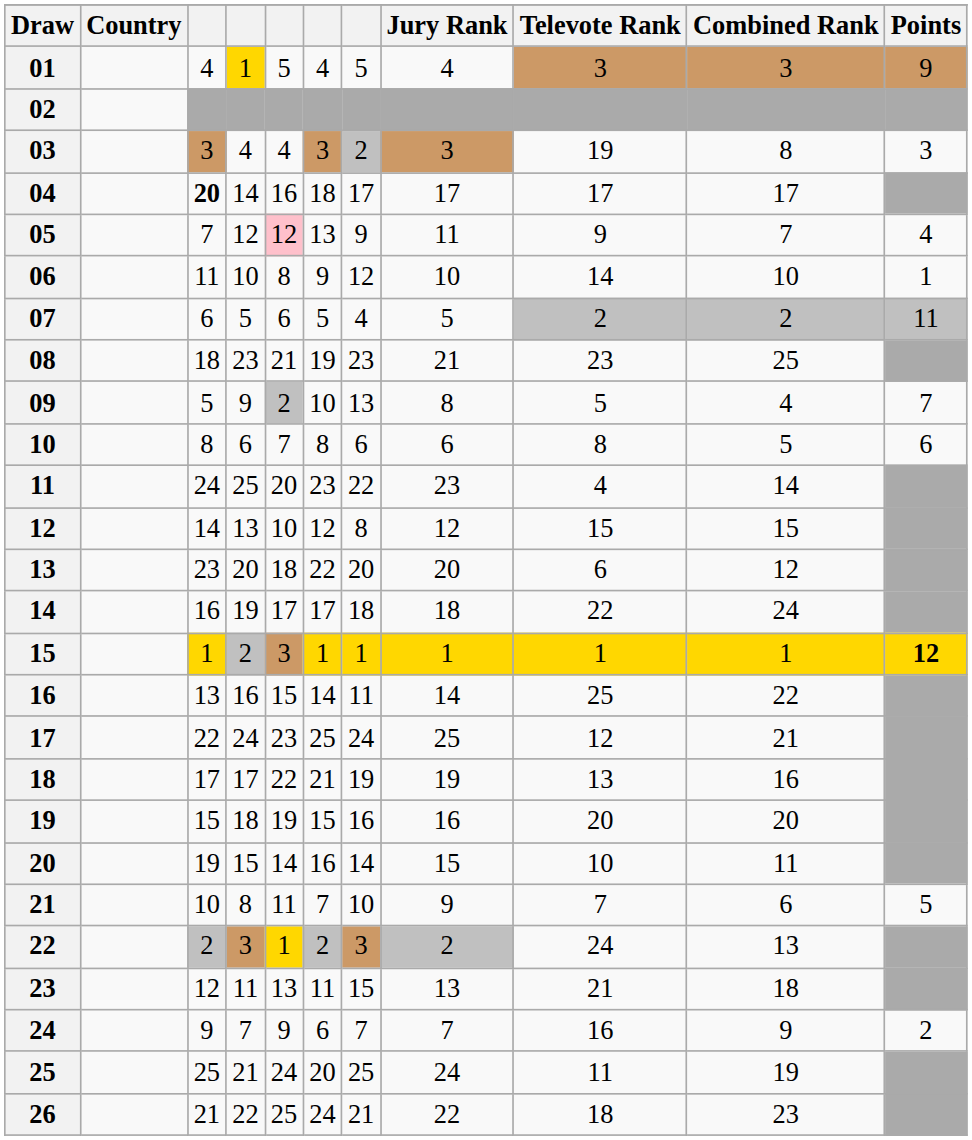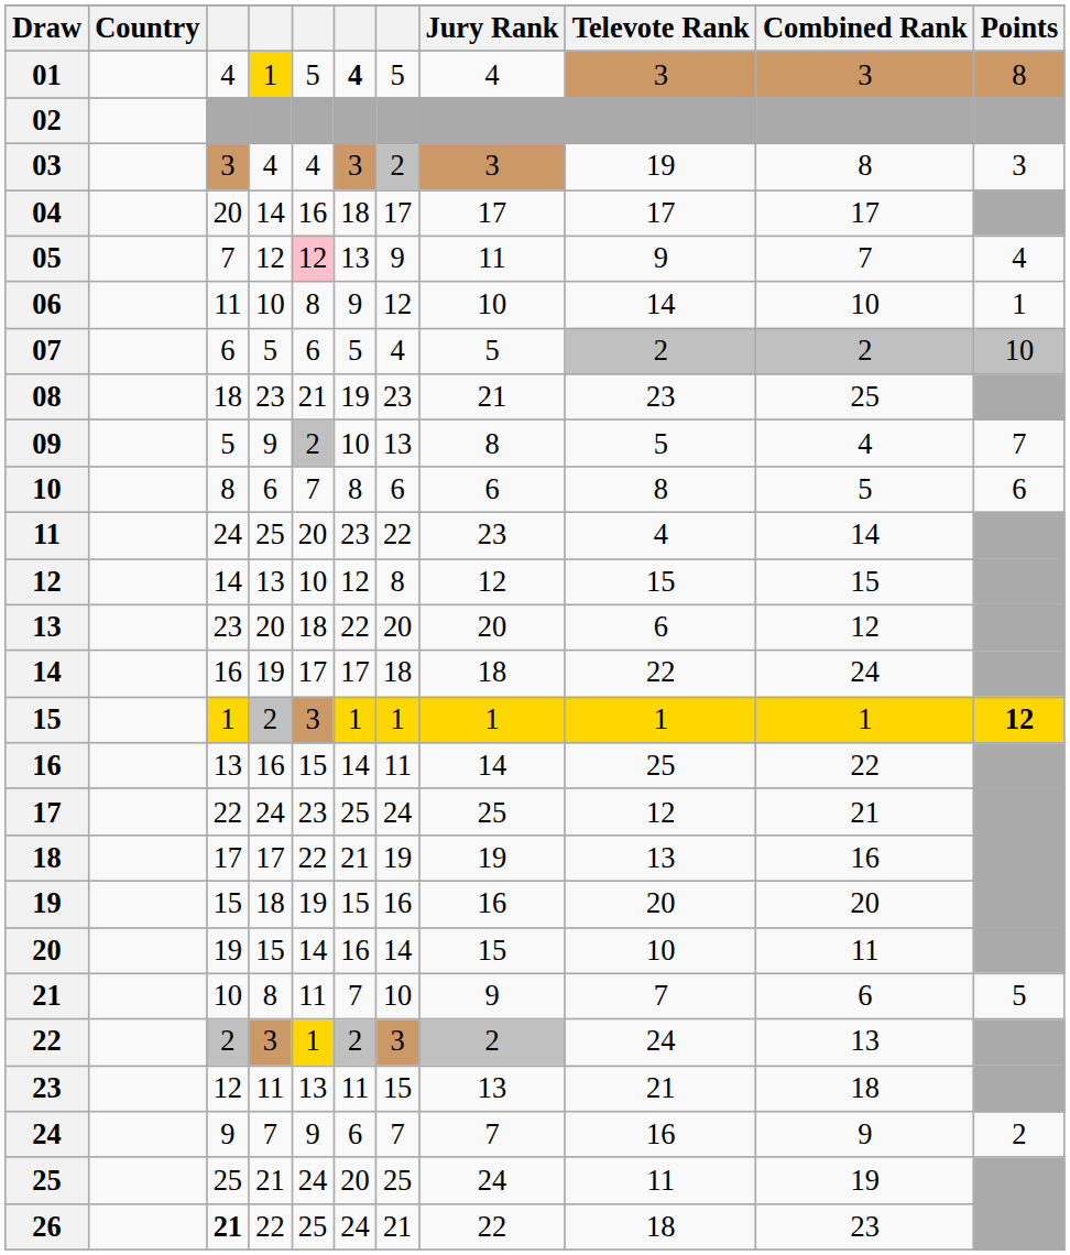 <table class="sortable wikitable collapsible plainrowheaders" style="text-align:center;">
 <tr>
 </tr>
 <tr>
 <th scope="col">Draw</th>
 <th scope="col">Country</th>
 <th scope="col"><small></small></th>
 <th scope="col"><small></small></th>
 <th scope="col"><small></small></th>
 <th scope="col"><small></small></th>
 <th scope="col"><small></small></th>
 <th scope="col">Jury Rank</th>
 <th scope="col">Televote Rank</th>
 <th scope="col">Combined Rank</th>
 <th scope="col">Points</th>
 </tr>
 <tr>
 <th scope="row" style="text-align:center;">01</th>
 <td style="text-align:left;"></td>
 <td>4</td>
 <td style="background:gold;">1</td>
 <td>5</td>
-<td>4</td>
+<td><strong>4</strong></td>
 <td>5</td>
 <td>4</td>
 <td style="background:#CC9966;">3</td>
 <td style="background:#CC9966;">3</td>
-<td style="background:#CC9966;">9</td>
+<td style="background:#CC9966;">8</td>
 </tr>
 <tr class="sortbottom">
 <th scope="row" style="text-align:center;">02</th>
 <td style="text-align:left;"></td>
 <td style="background:#AAAAAA;"></td>
 <td style="background:#AAAAAA;"></td>
 <td style="background:#AAAAAA;"></td>
 <td style="background:#AAAAAA;"></td>
 <td style="background:#AAAAAA;"></td>
 <td style="background:#AAAAAA;"></td>
 <td style="background:#AAAAAA;"></td>
 <td style="background:#AAAAAA;"></td>
 <td style="background:#AAAAAA;"></td>
 </tr>
 <tr>
 <th scope="row" style="text-align:center;">03</th>
 <td style="text-align:left;"></td>
 <td style="background:#CC9966;">3</td>
 <td>4</td>
 <td>4</td>
 <td style="background:#CC9966;">3</td>
 <td style="background:silver;">2</td>
 <td style="background:#CC9966;">3</td>
 <td>19</td>
 <td>8</td>
 <td>3</td>
 </tr>
 <tr>
 <th scope="row" style="text-align:center;">04</th>
 <td style="text-align:left;"></td>
-<td><strong>20</strong></td>
+<td>20</td>
 <td>14</td>
 <td>16</td>
 <td>18</td>
 <td>17</td>
 <td>17</td>
 <td>17</td>
 <td>17</td>
 <td style="background:#AAAAAA;"></td>
 </tr>
 <tr>
 <th scope="row" style="text-align:center;">05</th>
 <td style="text-align:left;"></td>
 <td>7</td>
 <td>12</td>
 <td style="background: pink;">12</td>
 <td>13</td>
 <td>9</td>
 <td>11</td>
 <td>9</td>
 <td>7</td>
 <td>4</td>
 </tr>
 <tr>
 <th scope="row" style="text-align:center;">06</th>
 <td style="text-align:left;"></td>
 <td>11</td>
 <td>10</td>
 <td>8</td>
 <td>9</td>
 <td>12</td>
 <td>10</td>
 <td>14</td>
 <td>10</td>
 <td>1</td>
 </tr>
 <tr>
 <th scope="row" style="text-align:center;">07</th>
 <td style="text-align:left;"></td>
 <td>6</td>
 <td>5</td>
 <td>6</td>
 <td>5</td>
 <td>4</td>
 <td>5</td>
 <td style="background:silver;">2</td>
 <td style="background:silver;">2</td>
-<td style="background:silver;">11</td>
+<td style="background:silver;">10</td>
 </tr>
 <tr>
 <th scope="row" style="text-align:center;">08</th>
 <td style="text-align:left;"></td>
 <td>18</td>
 <td>23</td>
 <td>21</td>
 <td>19</td>
 <td>23</td>
 <td>21</td>
 <td>23</td>
 <td>25</td>
 <td style="background:#AAAAAA;"></td>
 </tr>
 <tr>
 <th scope="row" style="text-align:center;">09</th>
 <td style="text-align:left;"></td>
 <td>5</td>
 <td>9</td>
 <td style="background:silver;">2</td>
 <td>10</td>
 <td>13</td>
 <td>8</td>
 <td>5</td>
 <td>4</td>
 <td>7</td>
 </tr>
 <tr>
 <th scope="row" style="text-align:center;">10</th>
 <td style="text-align:left;"></td>
 <td>8</td>
 <td>6</td>
 <td>7</td>
 <td>8</td>
 <td>6</td>
 <td>6</td>
 <td>8</td>
 <td>5</td>
 <td>6</td>
 </tr>
 <tr>
 <th scope="row" style="text-align:center;">11</th>
 <td style="text-align:left;"></td>
 <td>24</td>
 <td>25</td>
 <td>20</td>
 <td>23</td>
 <td>22</td>
 <td>23</td>
 <td>4</td>
 <td>14</td>
 <td style="background:#AAAAAA;"></td>
 </tr>
 <tr>
 <th scope="row" style="text-align:center;">12</th>
 <td style="text-align:left;"></td>
 <td>14</td>
 <td>13</td>
 <td>10</td>
 <td>12</td>
 <td>8</td>
 <td>12</td>
 <td>15</td>
 <td>15</td>
 <td style="background:#AAAAAA;"></td>
 </tr>
 <tr>
 <th scope="row" style="text-align:center;">13</th>
 <td style="text-align:left;"></td>
 <td>23</td>
 <td>20</td>
 <td>18</td>
 <td>22</td>
 <td>20</td>
 <td>20</td>
 <td>6</td>
 <td>12</td>
 <td style="background:#AAAAAA;"></td>
 </tr>
 <tr>
 <th scope="row" style="text-align:center;">14</th>
 <td style="text-align:left;"></td>
 <td>16</td>
 <td>19</td>
 <td>17</td>
 <td>17</td>
 <td>18</td>
 <td>18</td>
 <td>22</td>
 <td>24</td>
 <td style="background:#AAAAAA;"></td>
 </tr>
 <tr>
 <th scope="row" style="text-align:center;">15</th>
 <td style="text-align:left;"></td>
 <td style="background:gold;">1</td>
 <td style="background:silver;">2</td>
 <td style="background:#CC9966;">3</td>
 <td style="background:gold;">1</td>
 <td style="background:gold;">1</td>
 <td style="background:gold;">1</td>
 <td style="background:gold;">1</td>
 <td style="background:gold;">1</td>
 <td style="background:gold;"><strong>12</strong></td>
 </tr>
 <tr>
 <th scope="row" style="text-align:center;">16</th>
 <td style="text-align:left;"></td>
 <td>13</td>
 <td>16</td>
 <td>15</td>
 <td>14</td>
 <td>11</td>
 <td>14</td>
 <td>25</td>
 <td>22</td>
 <td style="background:#AAAAAA;"></td>
 </tr>
 <tr>
 <th scope="row" style="text-align:center;">17</th>
 <td style="text-align:left;"></td>
 <td>22</td>
 <td>24</td>
 <td>23</td>
 <td>25</td>
 <td>24</td>
 <td>25</td>
 <td>12</td>
 <td>21</td>
 <td style="background:#AAAAAA;"></td>
 </tr>
 <tr>
 <th scope="row" style="text-align:center;">18</th>
 <td style="text-align:left;"></td>
 <td>17</td>
 <td>17</td>
 <td>22</td>
 <td>21</td>
 <td>19</td>
 <td>19</td>
 <td>13</td>
 <td>16</td>
 <td style="background:#AAAAAA;"></td>
 </tr>
 <tr>
 <th scope="row" style="text-align:center;">19</th>
 <td style="text-align:left;"></td>
 <td>15</td>
 <td>18</td>
 <td>19</td>
 <td>15</td>
 <td>16</td>
 <td>16</td>
 <td>20</td>
 <td>20</td>
 <td style="background:#AAAAAA;"></td>
 </tr>
 <tr>
 <th scope="row" style="text-align:center;">20</th>
 <td style="text-align:left;"></td>
 <td>19</td>
 <td>15</td>
 <td>14</td>
 <td>16</td>
 <td>14</td>
 <td>15</td>
 <td>10</td>
 <td>11</td>
 <td style="background:#AAAAAA;"></td>
 </tr>
 <tr>
 <th scope="row" style="text-align:center;">21</th>
 <td style="text-align:left;"></td>
 <td>10</td>
 <td>8</td>
 <td>11</td>
 <td>7</td>
 <td>10</td>
 <td>9</td>
 <td>7</td>
 <td>6</td>
 <td>5</td>
 </tr>
 <tr>
 <th scope="row" style="text-align:center;">22</th>
 <td style="text-align:left;"></td>
 <td style="background:silver;">2</td>
 <td style="background:#CC9966;">3</td>
 <td style="background:gold;">1</td>
 <td style="background:silver;">2</td>
 <td style="background:#CC9966;">3</td>
 <td style="background:silver;">2</td>
 <td>24</td>
 <td>13</td>
 <td style="background:#AAAAAA;"></td>
 </tr>
 <tr>
 <th scope="row" style="text-align:center;">23</th>
 <td style="text-align:left;"></td>
 <td>12</td>
 <td>11</td>
 <td>13</td>
 <td>11</td>
 <td>15</td>
 <td>13</td>
 <td>21</td>
 <td>18</td>
 <td style="background:#AAAAAA;"></td>
 </tr>
 <tr>
 <th scope="row" style="text-align:center;">24</th>
 <td style="text-align:left;"></td>
 <td>9</td>
 <td>7</td>
 <td>9</td>
 <td>6</td>
 <td>7</td>
 <td>7</td>
 <td>16</td>
 <td>9</td>
 <td>2</td>
 </tr>
 <tr>
 <th scope="row" style="text-align:center;">25</th>
 <td style="text-align:left;"></td>
 <td>25</td>
 <td>21</td>
 <td>24</td>
 <td>20</td>
 <td>25</td>
 <td>24</td>
 <td>11</td>
 <td>19</td>
 <td style="background:#AAAAAA;"></td>
 </tr>
 <tr>
 <th scope="row" style="text-align:center;">26</th>
 <td style="text-align:left;"></td>
-<td>21</td>
+<td><strong>21</strong></td>
 <td>22</td>
 <td>25</td>
 <td>24</td>
 <td>21</td>
 <td>22</td>
 <td>18</td>
 <td>23</td>
 <td style="background:#AAAAAA;"></td>
 </tr>
 </table>
